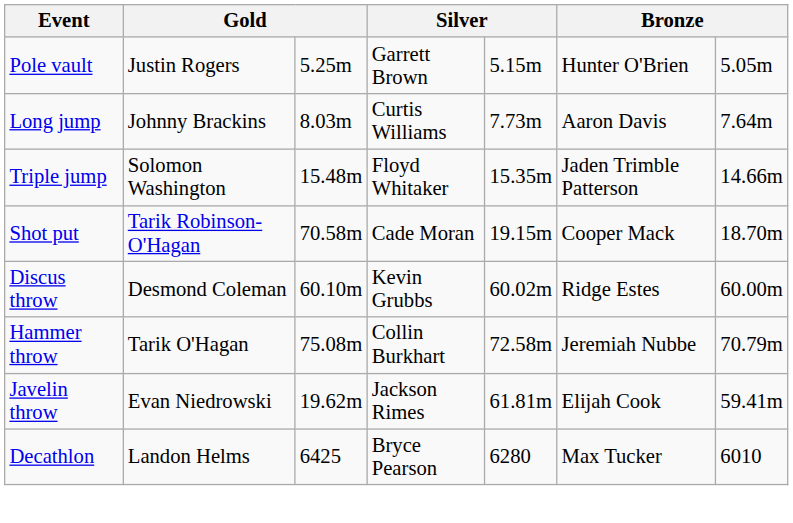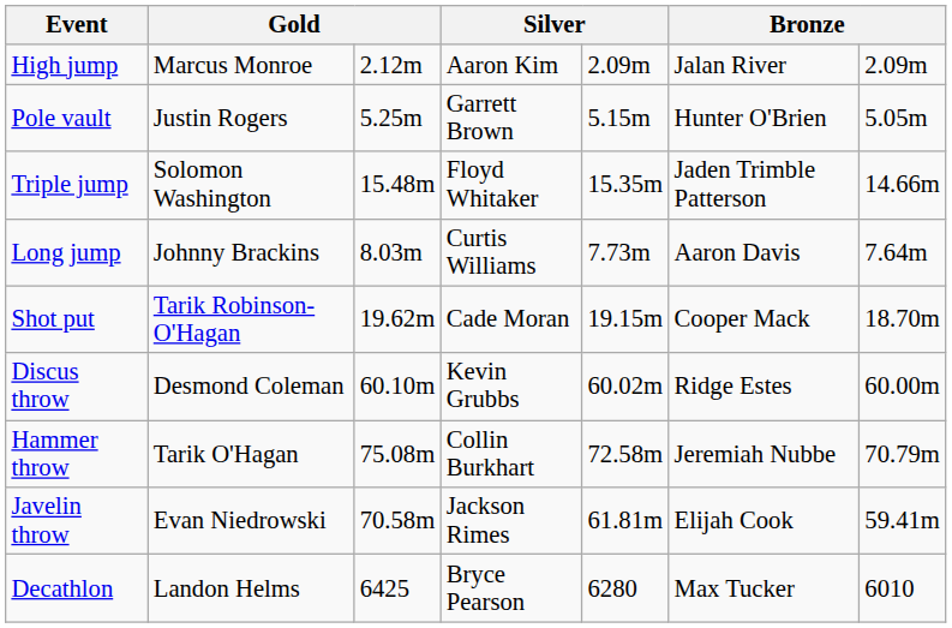 <table class="wikitable">
 <tr>
 <th>Event</th>
 <th colspan="2">Gold</th>
 <th colspan="2">Silver</th>
 <th colspan="2">Bronze</th>
+</tr>
+<tr>
+<td><a href='#'>High jump</a></td>
+<td>Marcus Monroe</td>
+<td>2.12m</td>
+<td>Aaron Kim</td>
+<td>2.09m</td>
+<td>Jalan River</td>
+<td>2.09m</td>
 </tr>
 <tr>
 <td><a href='#'>Pole vault</a></td>
 <td>Justin Rogers</td>
 <td>5.25m</td>
 <td>Garrett Brown</td>
 <td>5.15m</td>
 <td>Hunter O'Brien</td>
 <td>5.05m</td>
 </tr>
 <tr>
+<td><a href='#'>Triple jump</a></td>
+<td>Solomon Washington</td>
+<td>15.48m</td>
+<td>Floyd Whitaker</td>
+<td>15.35m</td>
+<td>Jaden Trimble Patterson</td>
+<td>14.66m</td>
+</tr>
+<tr>
 <td><a href='#'>Long jump</a></td>
 <td>Johnny Brackins</td>
 <td>8.03m</td>
 <td>Curtis Williams</td>
 <td>7.73m</td>
 <td>Aaron Davis</td>
 <td>7.64m</td>
 </tr>
 <tr>
-<td><a href='#'>Triple jump</a></td>
-<td>Solomon Washington</td>
-<td>15.48m</td>
-<td>Floyd Whitaker</td>
-<td>15.35m</td>
-<td>Jaden Trimble Patterson</td>
-<td>14.66m</td>
-</tr>
-<tr>
 <td><a href='#'>Shot put</a></td>
 <td><a href='#'>Tarik Robinson-O'Hagan</a></td>
-<td>70.58m</td>
+<td>19.62m</td>
 <td>Cade Moran</td>
 <td>19.15m</td>
 <td>Cooper Mack</td>
 <td>18.70m</td>
 </tr>
 <tr>
 <td><a href='#'>Discus throw</a></td>
 <td>Desmond Coleman</td>
 <td>60.10m</td>
 <td>Kevin Grubbs</td>
 <td>60.02m</td>
 <td>Ridge Estes</td>
 <td>60.00m</td>
 </tr>
 <tr>
 <td><a href='#'>Hammer throw</a></td>
 <td>Tarik O'Hagan</td>
 <td>75.08m</td>
 <td>Collin Burkhart</td>
 <td>72.58m</td>
 <td>Jeremiah Nubbe</td>
 <td>70.79m</td>
 </tr>
 <tr>
 <td><a href='#'>Javelin throw</a></td>
 <td>Evan Niedrowski</td>
-<td>19.62m</td>
+<td>70.58m</td>
 <td>Jackson Rimes</td>
 <td>61.81m</td>
 <td>Elijah Cook</td>
 <td>59.41m</td>
 </tr>
 <tr>
 <td><a href='#'>Decathlon</a></td>
 <td>Landon Helms</td>
 <td>6425</td>
 <td>Bryce Pearson</td>
 <td>6280</td>
 <td>Max Tucker</td>
 <td>6010</td>
 </tr>
 </table>
